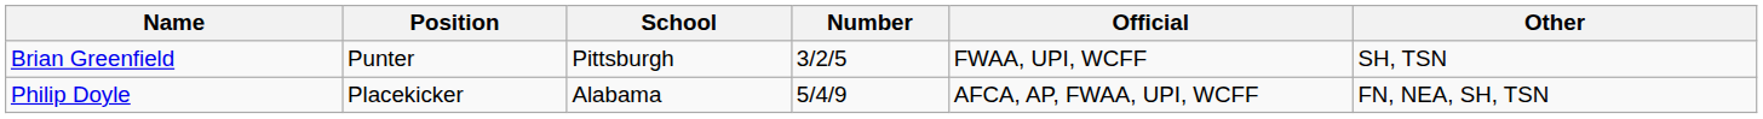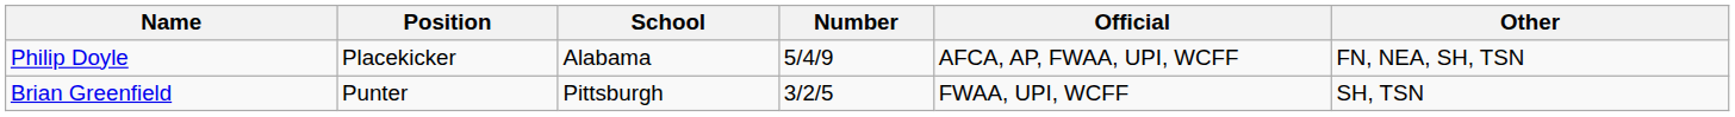 <table class="wikitable sortable">
 <tr>
 <th bgcolor="#DDDDFF" width="15%">Name</th>
 <th bgcolor="#DDDDFF" width="10%">Position</th>
 <th bgcolor="#DDDDFF" width="10%">School</th>
 <th bgcolor="#DDDDFF" width="7%">Number</th>
 <th bgcolor="#DDDDFF" width="18%">Official</th>
 <th bgcolor="#DDDDFF" width="18%">Other</th>
 </tr>
 <tr align="left">
+<td><a href='#'>Philip Doyle</a></td>
+<td>Placekicker</td>
+<td>Alabama</td>
+<td>5/4/9</td>
+<td>AFCA, AP, FWAA, UPI, WCFF</td>
+<td>FN, NEA, SH, TSN</td>
+</tr>
+<tr align="left">
 <td><a href='#'>Brian Greenfield</a></td>
 <td>Punter</td>
 <td>Pittsburgh</td>
 <td>3/2/5</td>
 <td>FWAA, UPI, WCFF</td>
 <td>SH, TSN</td>
 </tr>
-<tr align="left">
-<td><a href='#'>Philip Doyle</a></td>
-<td>Placekicker</td>
-<td>Alabama</td>
-<td>5/4/9</td>
-<td>AFCA, AP, FWAA, UPI, WCFF</td>
-<td>FN, NEA, SH, TSN</td>
-</tr>
 </table>
